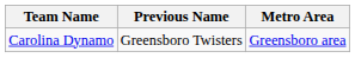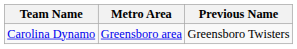 <table class="wikitable">
 <tr>
 <th>Team Name</th>
+<th>Metro Area</th>
 <th>Previous Name</th>
-<th>Metro Area</th>
 </tr>
 <tr>
 <td> <a href='#'>Carolina Dynamo</a></td>
+<td><a href='#'>Greensboro area</a></td>
 <td>Greensboro Twisters</td>
-<td><a href='#'>Greensboro area</a></td>
 </tr>
 </table>
